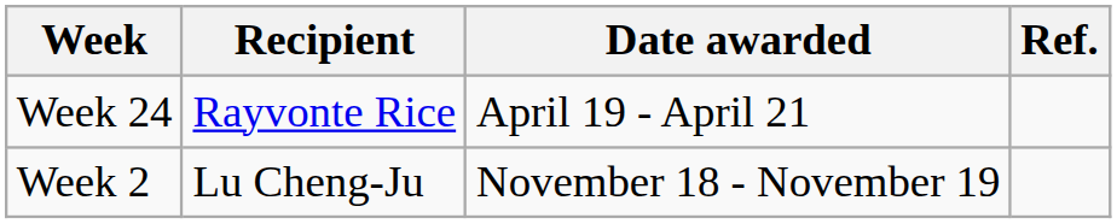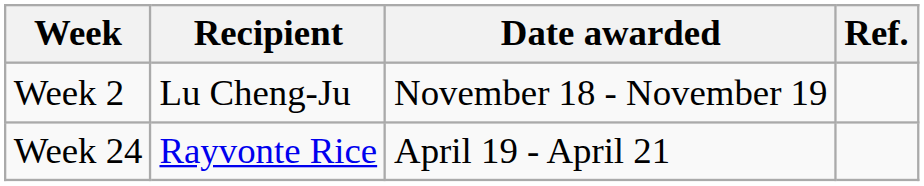 <table class="wikitable">
 <tr>
 <th>Week</th>
 <th>Recipient</th>
 <th>Date awarded</th>
 <th>Ref.</th>
 </tr>
 <tr>
+<td>Week 2</td>
+<td>Lu Cheng-Ju</td>
+<td>November 18 - November 19</td>
+<td></td>
+</tr>
+<tr>
 <td>Week 24</td>
 <td><a href='#'>Rayvonte Rice</a></td>
 <td>April 19 - April 21</td>
 <td></td>
 </tr>
-<tr>
-<td>Week 2</td>
-<td>Lu Cheng-Ju</td>
-<td>November 18 - November 19</td>
-<td></td>
-</tr>
 </table>
